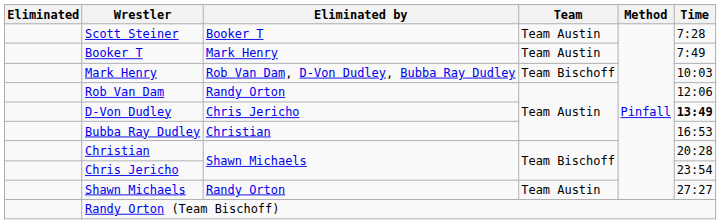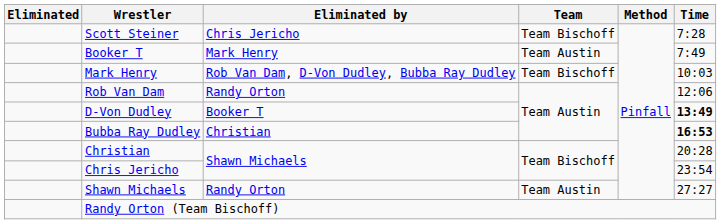 <table class="wikitable sortable">
 <tr>
 <th>Eliminated</th>
 <th>Wrestler</th>
 <th>Eliminated by</th>
 <th>Team</th>
 <th>Method</th>
 <th>Time</th>
 </tr>
 <tr>
 <td></td>
 <td><a href='#'>Scott Steiner</a></td>
-<td><a href='#'>Booker T</a></td>
-<td>Team Austin</td>
+<td><a href='#'>Chris Jericho</a></td>
+<td>Team Bischoff</td>
 <td rowspan=9><a href='#'>Pinfall</a></td>
 <td>7:28</td>
 </tr>
 <tr>
 <td></td>
 <td><a href='#'>Booker T</a></td>
 <td><a href='#'>Mark Henry</a></td>
 <td>Team Austin</td>
 <td>7:49</td>
 </tr>
 <tr>
 <td></td>
 <td><a href='#'>Mark Henry</a></td>
 <td><a href='#'>Rob Van Dam</a>, <a href='#'>D-Von Dudley</a>, <a href='#'>Bubba Ray Dudley</a></td>
 <td>Team Bischoff</td>
 <td>10:03</td>
 </tr>
 <tr>
 <td></td>
 <td><a href='#'>Rob Van Dam</a></td>
 <td><a href='#'>Randy Orton</a></td>
 <td rowspan=3>Team Austin</td>
 <td>12:06</td>
 </tr>
 <tr>
 <td></td>
 <td><a href='#'>D-Von Dudley</a></td>
-<td><a href='#'>Chris Jericho</a></td>
+<td><a href='#'>Booker T</a></td>
 <td><strong>13:49</strong></td>
 </tr>
 <tr>
 <td></td>
 <td><a href='#'>Bubba Ray Dudley</a></td>
 <td><a href='#'>Christian</a></td>
-<td>16:53</td>
+<td><strong>16:53</strong></td>
 </tr>
 <tr>
 <td></td>
 <td><a href='#'>Christian</a></td>
 <td rowspan=2><a href='#'>Shawn Michaels</a></td>
 <td rowspan=2>Team Bischoff</td>
 <td>20:28</td>
 </tr>
 <tr>
 <td></td>
 <td><a href='#'>Chris Jericho</a></td>
 <td>23:54</td>
 </tr>
 <tr>
 <td></td>
 <td><a href='#'>Shawn Michaels</a></td>
 <td><a href='#'>Randy Orton</a></td>
 <td>Team Austin</td>
 <td>27:27</td>
 </tr>
 <tr>
 <td></td>
 <td colspan="5"><a href='#'>Randy Orton</a> (Team Bischoff)</td>
 </tr>
 </table>
